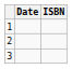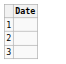 <table class="wikitable">
 <tr>
 <th></th>
 <th>Date</th>
-<th>ISBN</th>
 </tr>
 <tr>
 <td>1</td>
-<td></td>
 <td></td>
 </tr>
 <tr>
 <td>2</td>
 <td></td>
-<td></td>
 </tr>
 <tr>
 <td>3</td>
 <td></td>
-<td></td>
 </tr>
 </table>
